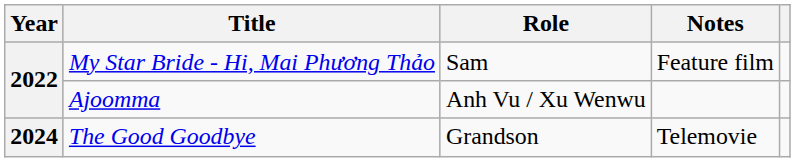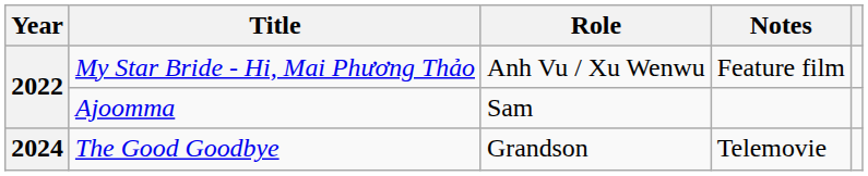 <table class="wikitable sortable plainrowheaders">
 <tr>
 <th scope="col">Year</th>
 <th scope="col">Title</th>
 <th scope="col">Role</th>
 <th scope="col" class="unsortable">Notes</th>
 <th scope="col" class="unsortable"></th>
 </tr>
 <tr>
 <th scope="row" rowspan="2">2022</th>
 <td><em><a href='#'>My Star Bride - Hi, Mai Phương Thảo</a></em></td>
-<td>Sam</td>
+<td>Anh Vu / Xu Wenwu</td>
 <td>Feature film</td>
 <td></td>
 </tr>
 <tr>
 <td><em><a href='#'>Ajoomma</a></em></td>
-<td>Anh Vu / Xu Wenwu</td>
+<td>Sam</td>
 <td></td>
 <td></td>
 </tr>
 <tr>
 <th scope="row" rowspan="2">2024</th>
 <td><em><a href='#'>The Good Goodbye</a></em></td>
 <td>Grandson</td>
 <td>Telemovie</td>
 <td></td>
 </tr>
 </table>
